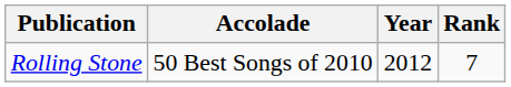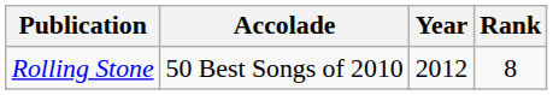 <table class="wikitable">
 <tr>
 <th scope="col">Publication</th>
 <th scope="col">Accolade</th>
 <th scope="col">Year</th>
 <th scope="col">Rank</th>
 </tr>
 <tr>
 <td><em><a href='#'>Rolling Stone</a></em></td>
 <td>50 Best Songs of 2010</td>
 <td>2012</td>
-<td align=center>7</td>
+<td align=center>8</td>
 </tr>
 </table>
